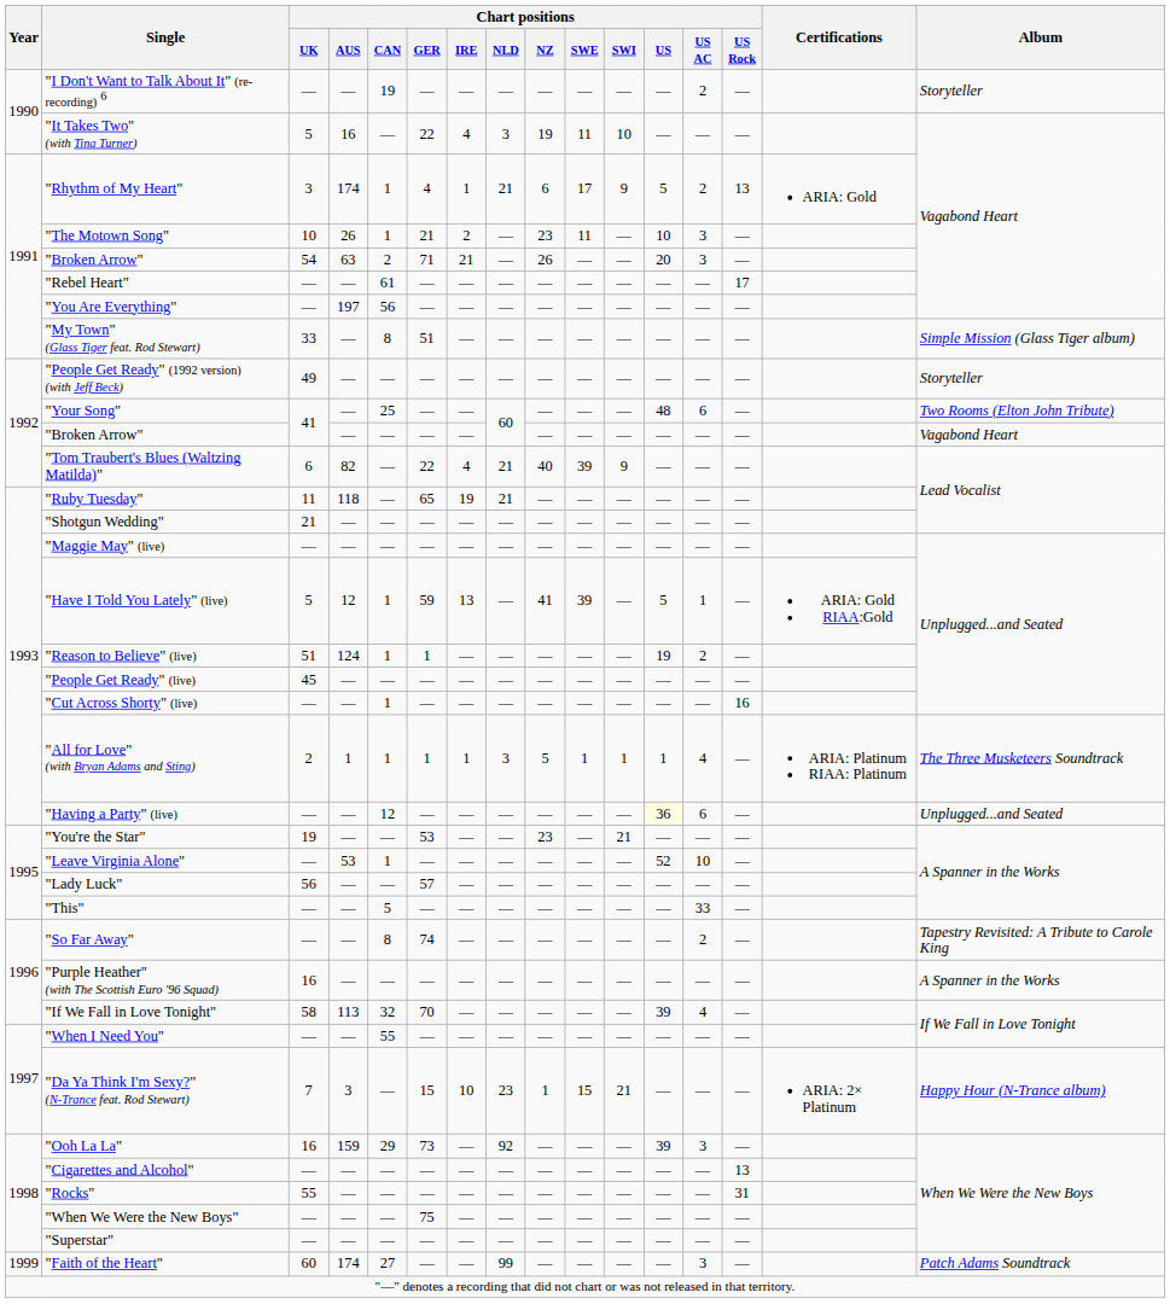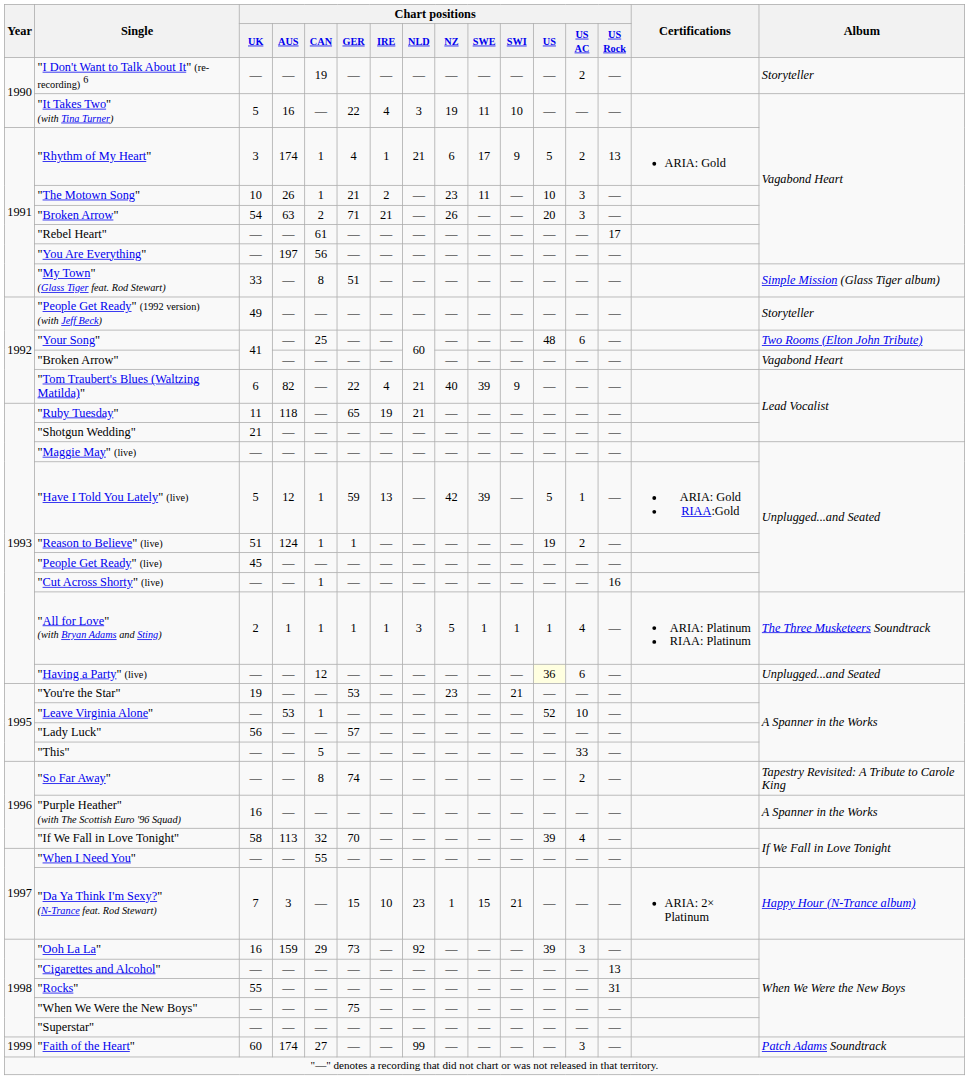 <table class="wikitable">
 <tr>
 <th rowspan="2">Year</th>
 <th rowspan="2">Single</th>
 <th colspan="12">Chart positions</th>
 <th rowspan="2">Certifications</th>
 <th rowspan="2">Album</th>
 </tr>
 <tr>
 <th width="35"><small><a href='#'>UK</a></small><br></th>
 <th width="35"><small><a href='#'>AUS</a></small><br></th>
 <th width="35"><small><a href='#'>CAN</a></small><br></th>
 <th width="35"><small><a href='#'>GER</a></small><br></th>
 <th width="35"><small><a href='#'>IRE</a></small><br></th>
 <th width="35"><small><a href='#'>NLD</a></small><br></th>
 <th width="35"><small><a href='#'>NZ</a></small><br></th>
 <th width="35"><small><a href='#'>SWE</a></small><br></th>
 <th width="35"><small><a href='#'>SWI</a></small><br></th>
 <th width="35"><small><a href='#'>US</a></small><br></th>
 <th width="35"><small><a href='#'>US<br>AC</a></small><br></th>
 <th width="35"><small><a href='#'>US Rock</a></small><br></th>
 </tr>
 <tr>
 <td align=center rowspan="2">1990</td>
 <td>"<a href='#'>I Don't Want to Talk About It</a>" <small>(re-recording)</small> <sup>6</sup></td>
 <td align=center>—</td>
 <td align=center>—</td>
 <td align=center>19</td>
 <td align=center>—</td>
 <td align=center>—</td>
 <td align=center>—</td>
 <td align=center>—</td>
 <td align=center>—</td>
 <td align=center>—</td>
 <td align=center>—</td>
 <td align=center>2</td>
 <td align=center>—</td>
 <td></td>
 <td><em>Storyteller</em></td>
 </tr>
 <tr>
 <td>"<a href='#'>It Takes Two</a>"<br><small><em>(with <a href='#'>Tina Turner</a>)</em></small></td>
 <td align=center>5</td>
 <td align=center>16</td>
 <td align=center>—</td>
 <td align=center>22</td>
 <td align=center>4</td>
 <td align=center>3</td>
 <td align=center>19</td>
 <td align=center>11</td>
 <td align=center>10</td>
 <td align=center>—</td>
 <td align=center>—</td>
 <td align=center>—</td>
 <td></td>
 <td rowspan="6"><em>Vagabond Heart</em></td>
 </tr>
 <tr>
 <td align=center rowspan="6">1991</td>
 <td>"<a href='#'>Rhythm of My Heart</a>"</td>
 <td align=center>3</td>
 <td align=center>174</td>
 <td align=center>1</td>
 <td align=center>4</td>
 <td align=center>1</td>
 <td align=center>21</td>
 <td align=center>6</td>
 <td align=center>17</td>
 <td align=center>9</td>
 <td align=center>5</td>
 <td align=center>2</td>
 <td align=center>13</td>
 <td><br><ul><li>ARIA: Gold</li></ul></td>
 </tr>
 <tr>
 <td>"<a href='#'>The Motown Song</a>"</td>
 <td align=center>10</td>
 <td align=center>26</td>
 <td align=center>1</td>
 <td align=center>21</td>
 <td align=center>2</td>
 <td align=center>—</td>
 <td align=center>23</td>
 <td align=center>11</td>
 <td align=center>—</td>
 <td align=center>10</td>
 <td align=center>3</td>
 <td align=center>—</td>
 <td></td>
 </tr>
 <tr>
 <td>"<a href='#'>Broken Arrow</a>"</td>
 <td align=center>54</td>
 <td align=center>63</td>
 <td align=center>2</td>
 <td align=center>71</td>
 <td align=center>21</td>
 <td align=center>—</td>
 <td align=center>26</td>
 <td align=center>—</td>
 <td align=center>—</td>
 <td align=center>20</td>
 <td align=center>3</td>
 <td align=center>—</td>
 <td></td>
 </tr>
 <tr>
 <td>"Rebel Heart"</td>
 <td align=center>—</td>
 <td align=center>—</td>
 <td align=center>61</td>
 <td align=center>—</td>
 <td align=center>—</td>
 <td align=center>—</td>
 <td align=center>—</td>
 <td align=center>—</td>
 <td align=center>—</td>
 <td align=center>—</td>
 <td align=center>—</td>
 <td align=center>17</td>
 <td></td>
 </tr>
 <tr>
 <td>"<a href='#'>You Are Everything</a>"</td>
 <td align=center>—</td>
 <td align=center>197</td>
 <td align=center>56</td>
 <td align=center>—</td>
 <td align=center>—</td>
 <td align=center>—</td>
 <td align=center>—</td>
 <td align=center>—</td>
 <td align=center>—</td>
 <td align=center>—</td>
 <td align=center>—</td>
 <td align=center>—</td>
 <td></td>
 </tr>
 <tr>
 <td>"<a href='#'>My Town</a>"<br><small><em>(<a href='#'>Glass Tiger</a> feat. Rod Stewart)</em></small></td>
 <td align=center>33</td>
 <td align=center>—</td>
 <td align=center>8</td>
 <td align=center>51</td>
 <td align=center>—</td>
 <td align=center>—</td>
 <td align=center>—</td>
 <td align=center>—</td>
 <td align=center>—</td>
 <td align=center>—</td>
 <td align=center>—</td>
 <td align=center>—</td>
 <td></td>
 <td><em><a href='#'>Simple Mission</a> (Glass Tiger album)</em></td>
 </tr>
 <tr>
 <td align=center rowspan="4">1992</td>
 <td>"<a href='#'>People Get Ready</a>" <small>(1992 version)</small> <br><small><em>(with <a href='#'>Jeff Beck</a>)</em></small></td>
 <td align=center>49</td>
 <td align=center>—</td>
 <td align=center>—</td>
 <td align=center>—</td>
 <td align=center>—</td>
 <td align=center>—</td>
 <td align=center>—</td>
 <td align=center>—</td>
 <td align=center>—</td>
 <td align=center>—</td>
 <td align=center>—</td>
 <td align=center>—</td>
 <td></td>
 <td><em>Storyteller</em></td>
 </tr>
 <tr>
 <td>"<a href='#'>Your Song</a>"</td>
 <td align=center rowspan="2">41</td>
 <td align=center>—</td>
 <td align=center>25</td>
 <td align=center>—</td>
 <td align=center>—</td>
 <td align=center rowspan="2">60</td>
 <td align=center>—</td>
 <td align=center>—</td>
 <td align=center>—</td>
 <td align=center>48</td>
 <td align=center>6</td>
 <td align=center>—</td>
 <td></td>
 <td><em><a href='#'>Two Rooms (Elton John Tribute)</a></em></td>
 </tr>
 <tr>
 <td>"Broken Arrow"</td>
 <td align=center>—</td>
 <td align=center>—</td>
 <td align=center>—</td>
 <td align=center>—</td>
 <td align=center>—</td>
 <td align=center>—</td>
 <td align=center>—</td>
 <td align=center>—</td>
 <td align=center>—</td>
 <td align=center>—</td>
 <td></td>
 <td><em>Vagabond Heart</em></td>
 </tr>
 <tr>
 <td>"<a href='#'>Tom Traubert's Blues (Waltzing Matilda)</a>"</td>
 <td align=center>6</td>
 <td align=center>82</td>
 <td align=center>—</td>
 <td align=center>22</td>
 <td align=center>4</td>
 <td align=center>21</td>
 <td align=center>40</td>
 <td align=center>39</td>
 <td align=center>9</td>
 <td align=center>—</td>
 <td align=center>—</td>
 <td align=center>—</td>
 <td></td>
 <td rowspan="3"><em>Lead Vocalist</em></td>
 </tr>
 <tr>
 <td align=center rowspan="9">1993</td>
 <td>"<a href='#'>Ruby Tuesday</a>"</td>
 <td align=center>11</td>
 <td align=center>118</td>
 <td align=center>—</td>
 <td align=center>65</td>
 <td align=center>19</td>
 <td align=center>21</td>
 <td align=center>—</td>
 <td align=center>—</td>
 <td align=center>—</td>
 <td align=center>—</td>
 <td align=center>—</td>
 <td align=center>—</td>
 <td></td>
 </tr>
 <tr>
 <td>"Shotgun Wedding"</td>
 <td align=center>21</td>
 <td align=center>—</td>
 <td align=center>—</td>
 <td align=center>—</td>
 <td align=center>—</td>
 <td align=center>—</td>
 <td align=center>—</td>
 <td align=center>—</td>
 <td align=center>—</td>
 <td align=center>—</td>
 <td align=center>—</td>
 <td align=center>—</td>
 <td></td>
 </tr>
 <tr>
 <td>"<a href='#'>Maggie May</a>" <small>(live)</small></td>
 <td align=center>—</td>
 <td align=center>—</td>
 <td align=center>—</td>
 <td align=center>—</td>
 <td align=center>—</td>
 <td align=center>—</td>
 <td align=center>—</td>
 <td align=center>—</td>
 <td align=center>—</td>
 <td align=center>—</td>
 <td align=center>—</td>
 <td align=center>—</td>
 <td align=center></td>
 <td rowspan="5"><em>Unplugged...and Seated</em></td>
 </tr>
 <tr>
 <td>"<a href='#'>Have I Told You Lately</a>" <small>(live)</small></td>
 <td align=center>5</td>
 <td align=center>12</td>
 <td align=center>1</td>
 <td align=center>59</td>
 <td align=center>13</td>
 <td align=center>—</td>
-<td align=center>41</td>
+<td align=center>42</td>
 <td align=center>39</td>
 <td align=center>—</td>
 <td align=center>5</td>
 <td align=center>1</td>
 <td align=center>—</td>
 <td align=center><br><ul><li>ARIA: Gold</li><li><a href='#'>RIAA</a>:Gold</li></ul></td>
 </tr>
 <tr>
 <td>"<a href='#'>Reason to Believe</a>" <small>(live)</small></td>
 <td align=center>51</td>
 <td align=center>124</td>
 <td align=center>1</td>
 <td align=center>1</td>
 <td align=center>—</td>
 <td align=center>—</td>
 <td align=center>—</td>
 <td align=center>—</td>
 <td align=center>—</td>
 <td align=center>19</td>
 <td align=center>2</td>
 <td align=center>—</td>
 </tr>
 <tr>
 <td>"<a href='#'>People Get Ready</a>" <small>(live)</small></td>
 <td align=center>45</td>
 <td align=center>—</td>
 <td align=center>—</td>
 <td align=center>—</td>
 <td align=center>—</td>
 <td align=center>—</td>
 <td align=center>—</td>
 <td align=center>—</td>
 <td align=center>—</td>
 <td align=center>—</td>
 <td align=center>—</td>
 <td align=center>—</td>
 <td></td>
 </tr>
 <tr>
 <td>"<a href='#'>Cut Across Shorty</a>" <small>(live)</small></td>
 <td align=center>—</td>
 <td align=center>—</td>
 <td align=center>1</td>
 <td align=center>—</td>
 <td align=center>—</td>
 <td align=center>—</td>
 <td align=center>—</td>
 <td align=center>—</td>
 <td align=center>—</td>
 <td align=center>—</td>
 <td align=center>—</td>
 <td align=center>16</td>
 <td></td>
 </tr>
 <tr>
 <td>"<a href='#'>All for Love</a>"<br><small><em>(with <a href='#'>Bryan Adams</a> and <a href='#'>Sting</a>)</em></small></td>
 <td align=center>2</td>
 <td align=center>1</td>
 <td align=center>1</td>
 <td align=center>1</td>
 <td align=center>1</td>
 <td align=center>3</td>
 <td align=center>5</td>
 <td align=center>1</td>
 <td align=center>1</td>
 <td align=center>1</td>
 <td align=center>4</td>
 <td align=center>—</td>
 <td align=center><br><ul><li>ARIA: Platinum</li><li>RIAA: Platinum</li></ul></td>
 <td><em><a href='#'>The Three Musketeers</a> Soundtrack</em></td>
 </tr>
 <tr>
 <td>"<a href='#'>Having a Party</a>" <small>(live)</small></td>
 <td align=center>—</td>
 <td align=center>—</td>
 <td align=center>12</td>
 <td align=center>—</td>
 <td align=center>—</td>
 <td align=center>—</td>
 <td align=center>—</td>
 <td align=center>—</td>
 <td align=center>—</td>
 <td align=center style="background: lightyellow;">36</td>
 <td align=center>6</td>
 <td align=center>—</td>
 <td></td>
 <td><em>Unplugged...and Seated</em></td>
 </tr>
 <tr>
 <td align=center rowspan="4">1995</td>
 <td>"You're the Star"</td>
 <td align=center>19</td>
 <td align=center>—</td>
 <td align=center>—</td>
 <td align=center>53</td>
 <td align=center>—</td>
 <td align=center>—</td>
 <td align=center>23</td>
 <td align=center>—</td>
 <td align=center>21</td>
 <td align=center>—</td>
 <td align=center>—</td>
 <td align=center>—</td>
 <td></td>
 <td rowspan="4"><em>A Spanner in the Works</em></td>
 </tr>
 <tr>
 <td>"<a href='#'>Leave Virginia Alone</a>"</td>
 <td align=center>—</td>
 <td align=center>53</td>
 <td align=center>1</td>
 <td align=center>—</td>
 <td align=center>—</td>
 <td align=center>—</td>
 <td align=center>—</td>
 <td align=center>—</td>
 <td align=center>—</td>
 <td align=center>52</td>
 <td align=center>10</td>
 <td align=center>—</td>
 <td></td>
 </tr>
 <tr>
 <td>"Lady Luck"</td>
 <td align=center>56</td>
 <td align=center>—</td>
 <td align=center>—</td>
 <td align=center>57</td>
 <td align=center>—</td>
 <td align=center>—</td>
 <td align=center>—</td>
 <td align=center>—</td>
 <td align=center>—</td>
 <td align=center>—</td>
 <td align=center>—</td>
 <td align=center>—</td>
 <td></td>
 </tr>
 <tr>
 <td>"This"</td>
 <td align=center>—</td>
 <td align=center>—</td>
 <td align=center>5</td>
 <td align=center>—</td>
 <td align=center>—</td>
 <td align=center>—</td>
 <td align=center>—</td>
 <td align=center>—</td>
 <td align=center>—</td>
 <td align=center>—</td>
 <td align=center>33</td>
 <td align=center>—</td>
 <td></td>
 </tr>
 <tr>
 <td align=center rowspan="3">1996</td>
 <td>"<a href='#'>So Far Away</a>"</td>
 <td align=center>—</td>
 <td align=center>—</td>
 <td align=center>8</td>
 <td align=center>74</td>
 <td align=center>—</td>
 <td align=center>—</td>
 <td align=center>—</td>
 <td align=center>—</td>
 <td align=center>—</td>
 <td align=center>—</td>
 <td align=center>2</td>
 <td align=center>—</td>
 <td></td>
 <td><em>Tapestry Revisited: A Tribute to Carole King</em></td>
 </tr>
 <tr>
 <td>"Purple Heather"<br><small><em>(with The Scottish Euro '96 Squad)</em></small></td>
 <td align=center>16</td>
 <td align=center>—</td>
 <td align=center>—</td>
 <td align=center>—</td>
 <td align=center>—</td>
 <td align=center>—</td>
 <td align=center>—</td>
 <td align=center>—</td>
 <td align=center>—</td>
 <td align=center>—</td>
 <td align=center>—</td>
 <td align=center>—</td>
 <td></td>
 <td><em>A Spanner in the Works</em></td>
 </tr>
 <tr>
 <td>"If We Fall in Love Tonight"</td>
 <td align=center>58</td>
 <td align=center>113</td>
 <td align=center>32</td>
 <td align=center>70</td>
 <td align=center>—</td>
 <td align=center>—</td>
 <td align=center>—</td>
 <td align=center>—</td>
 <td align=center>—</td>
 <td align=center>39</td>
 <td align=center>4</td>
 <td align=center>—</td>
 <td></td>
 <td rowspan="2"><em>If We Fall in Love Tonight</em></td>
 </tr>
 <tr>
 <td align=center rowspan="2">1997</td>
 <td>"<a href='#'>When I Need You</a>"</td>
 <td align=center>—</td>
 <td align=center>—</td>
 <td align=center>55</td>
 <td align=center>—</td>
 <td align=center>—</td>
 <td align=center>—</td>
 <td align=center>—</td>
 <td align=center>—</td>
 <td align=center>—</td>
 <td align=center>—</td>
 <td align=center>—</td>
 <td align=center>—</td>
 <td></td>
 </tr>
 <tr>
 <td>"<a href='#'>Da Ya Think I'm Sexy?</a>"<br><small><em>(<a href='#'>N-Trance</a> feat. Rod Stewart)</em></small></td>
 <td align=center>7</td>
 <td align=center>3</td>
 <td align=center>—</td>
 <td align=center>15</td>
 <td align=center>10</td>
 <td align=center>23</td>
 <td align=center>1</td>
 <td align=center>15</td>
 <td align=center>21</td>
 <td align=center>—</td>
 <td align=center>—</td>
 <td align=center>—</td>
 <td><br><ul><li>ARIA: 2× Platinum</li></ul></td>
 <td><em><a href='#'>Happy Hour (N-Trance album)</a></em></td>
 </tr>
 <tr>
 <td align=center rowspan="5">1998</td>
 <td>"<a href='#'>Ooh La La</a>"</td>
 <td align=center>16</td>
 <td align=center>159</td>
 <td align=center>29</td>
 <td align=center>73</td>
 <td align=center>—</td>
 <td align=center>92</td>
 <td align=center>—</td>
 <td align=center>—</td>
 <td align=center>—</td>
 <td align=center>39</td>
 <td align=center>3</td>
 <td align=center>—</td>
 <td></td>
 <td rowspan="5"><em>When We Were the New Boys</em></td>
 </tr>
 <tr>
 <td>"<a href='#'>Cigarettes and Alcohol</a>"</td>
 <td align=center>—</td>
 <td align=center>—</td>
 <td align=center>—</td>
 <td align=center>—</td>
 <td align=center>—</td>
 <td align=center>—</td>
 <td align=center>—</td>
 <td align=center>—</td>
 <td align=center>—</td>
 <td align=center>—</td>
 <td align=center>—</td>
 <td align=center>13</td>
 <td></td>
 </tr>
 <tr>
 <td>"<a href='#'>Rocks</a>"</td>
 <td align=center>55</td>
 <td align=center>—</td>
 <td align=center>—</td>
 <td align=center>—</td>
 <td align=center>—</td>
 <td align=center>—</td>
 <td align=center>—</td>
 <td align=center>—</td>
 <td align=center>—</td>
 <td align=center>—</td>
 <td align=center>—</td>
 <td align=center>31</td>
 <td></td>
 </tr>
 <tr>
 <td>"When We Were the New Boys"</td>
 <td align=center>—</td>
 <td align=center>—</td>
 <td align=center>—</td>
 <td align=center>75</td>
 <td align=center>—</td>
 <td align=center>—</td>
 <td align=center>—</td>
 <td align=center>—</td>
 <td align=center>—</td>
 <td align=center>—</td>
 <td align=center>—</td>
 <td align=center>—</td>
 <td></td>
 </tr>
 <tr>
 <td>"Superstar"</td>
 <td align=center>—</td>
 <td align=center>—</td>
 <td align=center>—</td>
 <td align=center>—</td>
 <td align=center>—</td>
 <td align=center>—</td>
 <td align=center>—</td>
 <td align=center>—</td>
 <td align=center>—</td>
 <td align=center>—</td>
 <td align=center>—</td>
 <td align=center>—</td>
 <td></td>
 </tr>
 <tr>
 <td>1999</td>
 <td>"<a href='#'>Faith of the Heart</a>"</td>
 <td align=center>60</td>
 <td align=center>174</td>
 <td align=center>27</td>
 <td align=center>—</td>
 <td align=center>—</td>
 <td align=center>99</td>
 <td align=center>—</td>
 <td align=center>—</td>
 <td align=center>—</td>
 <td align=center>—</td>
 <td align=center>3</td>
 <td align=center>—</td>
 <td></td>
 <td><em><a href='#'>Patch Adams</a> Soundtrack</em></td>
 </tr>
 <tr>
 <td colspan="16" style="font-size:90%" align="center">"—" denotes a recording that did not chart or was not released in that territory.</td>
 </tr>
 </table>
